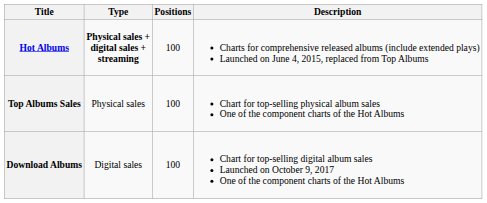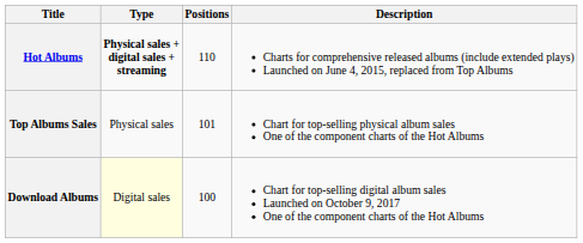 <table class="wikitable sortable plainrowheaders">
 <tr>
 <th scope="col">Title</th>
 <th scope="col">Type</th>
 <th scope="col">Positions</th>
 <th scope="col" class="unsortable">Description</th>
 </tr>
 <tr>
 <th scope="row"><a href='#'>Hot Albums</a></th>
 <td style="text-align:center"><strong>Physical sales +<br>digital sales +<br>streaming</strong></td>
-<td style="text-align:center">100</td>
+<td style="text-align:center">110</td>
 <td><br><ul><li>Charts for comprehensive released albums (include extended plays)</li><li>Launched on June 4, 2015, replaced from Top Albums</li></ul></td>
 </tr>
 <tr>
 <th scope="row">Top Albums Sales</th>
 <td style="text-align:center">Physical sales</td>
-<td style="text-align:center">100</td>
+<td style="text-align:center">101</td>
 <td><br><ul><li>Chart for top-selling physical album sales</li><li>One of the component charts of the Hot Albums</li></ul></td>
 </tr>
 <tr>
 <th scope="row">Download Albums</th>
-<td style="text-align:center">Digital sales</td>
+<td style="background: lightyellow; text-align:center">Digital sales</td>
 <td style="text-align:center">100</td>
 <td><br><ul><li>Chart for top-selling digital album sales</li><li>Launched on October 9, 2017</li><li>One of the component charts of the Hot Albums</li></ul></td>
 </tr>
 </table>
